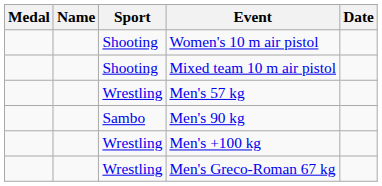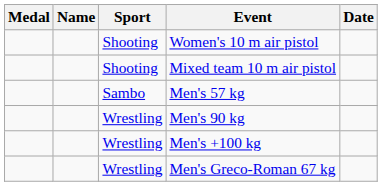 <table class="wikitable sortable" style="font-size: 95%;">
 <tr>
 <th>Medal</th>
 <th>Name</th>
 <th>Sport</th>
 <th>Event</th>
 <th>Date</th>
 </tr>
 <tr>
 <td></td>
 <td></td>
 <td><a href='#'>Shooting</a></td>
 <td><a href='#'>Women's 10 m air pistol</a></td>
 <td></td>
 </tr>
 <tr>
 <td></td>
 <td><br></td>
 <td><a href='#'>Shooting</a></td>
 <td><a href='#'>Mixed team 10 m air pistol</a></td>
 <td></td>
 </tr>
 <tr>
 <td></td>
 <td></td>
-<td><a href='#'>Wrestling</a></td>
+<td><a href='#'>Sambo</a></td>
 <td><a href='#'>Men's 57 kg</a></td>
 <td></td>
 </tr>
 <tr>
 <td></td>
 <td></td>
-<td><a href='#'>Sambo</a></td>
+<td><a href='#'>Wrestling</a></td>
 <td><a href='#'>Men's 90 kg</a></td>
 <td></td>
 </tr>
 <tr>
 <td></td>
 <td></td>
 <td><a href='#'>Wrestling</a></td>
 <td><a href='#'>Men's +100 kg</a></td>
 <td></td>
 </tr>
 <tr>
 <td></td>
 <td></td>
 <td><a href='#'>Wrestling</a></td>
 <td><a href='#'>Men's Greco-Roman 67 kg</a></td>
 <td></td>
 </tr>
 </table>
